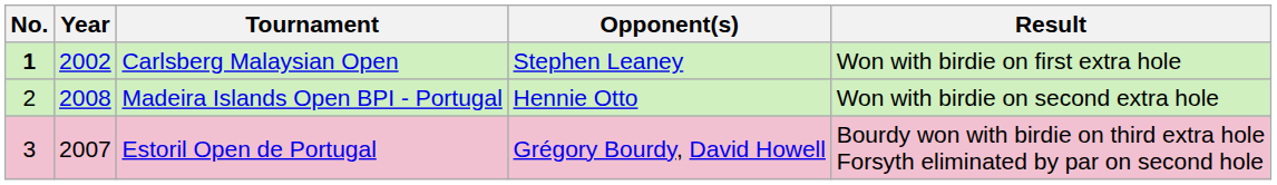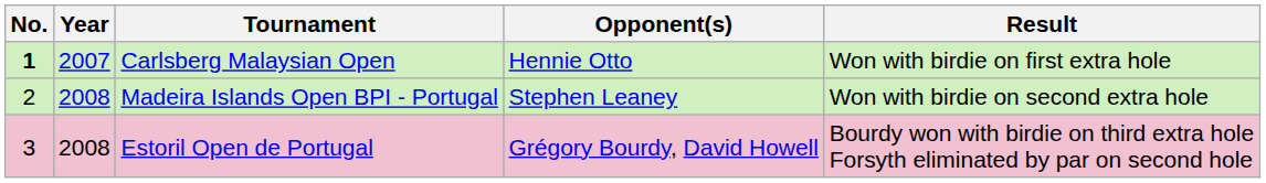 <table class="wikitable" style="font-size:95%;">
 <tr>
 <th>No.</th>
 <th>Year</th>
 <th>Tournament</th>
 <th>Opponent(s)</th>
 <th>Result</th>
 </tr>
 <tr style="background:#D0F0C0;">
 <td align=center><strong>1</strong></td>
-<td><a href='#'>2002</a></td>
+<td><a href='#'>2007</a></td>
 <td><a href='#'>Carlsberg Malaysian Open</a></td>
-<td> <a href='#'>Stephen Leaney</a></td>
+<td> <a href='#'>Hennie Otto</a></td>
 <td>Won with birdie on first extra hole</td>
 </tr>
 <tr style="background:#D0F0C0;">
 <td align=center>2</td>
 <td><a href='#'>2008</a></td>
 <td><a href='#'>Madeira Islands Open BPI - Portugal</a></td>
-<td> <a href='#'>Hennie Otto</a></td>
+<td> <a href='#'>Stephen Leaney</a></td>
 <td>Won with birdie on second extra hole</td>
 </tr>
 <tr style="background:#F2C1D1;">
 <td align=center>3</td>
-<td>2007</td>
+<td>2008</td>
 <td><a href='#'>Estoril Open de Portugal</a></td>
 <td> <a href='#'>Grégory Bourdy</a>,  <a href='#'>David Howell</a></td>
 <td>Bourdy won with birdie on third extra hole<br>Forsyth eliminated by par on second hole</td>
 </tr>
 </table>
